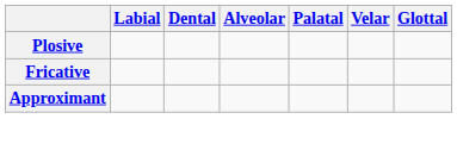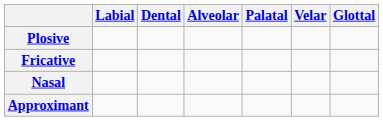 <table class="wikitable" style="text-align:center">
 <tr>
 <th></th>
 <th><a href='#'>Labial</a></th>
 <th><a href='#'>Dental</a></th>
 <th><a href='#'>Alveolar</a></th>
 <th><a href='#'>Palatal</a></th>
 <th><a href='#'>Velar</a></th>
 <th><a href='#'>Glottal</a></th>
 </tr>
 <tr>
 <th><a href='#'>Plosive</a></th>
 <td> </td>
 <td></td>
 <td> </td>
 <td></td>
 <td>  </td>
 <td></td>
 </tr>
 <tr>
 <th><a href='#'>Fricative</a></th>
 <td></td>
 <td></td>
 <td> </td>
 <td> </td>
 <td></td>
 <td></td>
 </tr>
 <tr>
+<th><a href='#'>Nasal</a></th>
+<td></td>
+<td></td>
+<td></td>
+<td></td>
+<td></td>
+<td></td>
+</tr>
+<tr>
 <th><a href='#'>Approximant</a></th>
 <td></td>
 <td></td>
 <td> </td>
 <td></td>
 <td></td>
 <td></td>
 </tr>
 </table>
